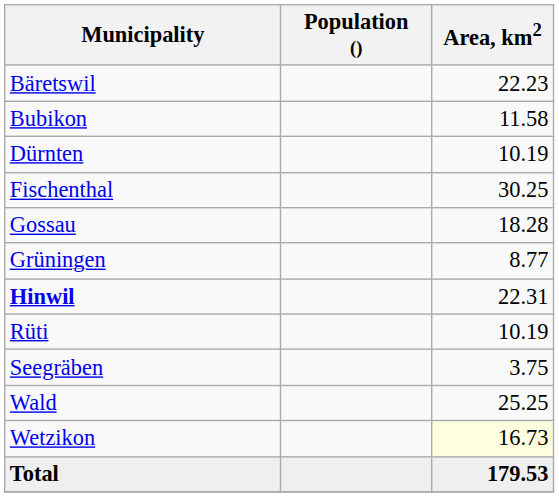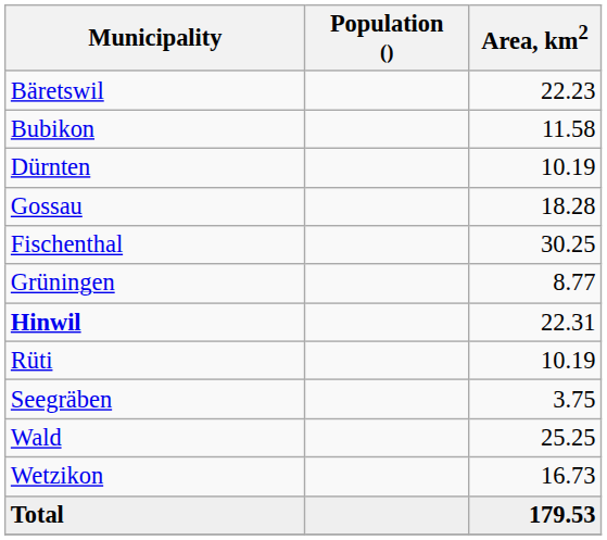 <table class="wikitable">
 <tr>
 <th width="190">Municipality</th>
 <th width="100">Population<br><small>()</small></th>
 <th width="80">Area, km<sup>2</sup></th>
 </tr>
 <tr>
 <td><a href='#'>Bäretswil</a></td>
 <td align="center"></td>
 <td align="right">22.23</td>
 </tr>
 <tr>
 <td><a href='#'>Bubikon</a></td>
 <td align="center"></td>
 <td align="right">11.58</td>
 </tr>
 <tr>
 <td><a href='#'>Dürnten</a></td>
 <td align="center"></td>
 <td align="right">10.19</td>
 </tr>
 <tr>
+<td><a href='#'>Gossau</a></td>
+<td align="center"></td>
+<td align="right">18.28</td>
+</tr>
+<tr>
 <td><a href='#'>Fischenthal</a></td>
 <td align="center"></td>
 <td align="right">30.25</td>
-</tr>
-<tr>
-<td><a href='#'>Gossau</a></td>
-<td align="center"></td>
-<td align="right">18.28</td>
 </tr>
 <tr>
 <td><a href='#'>Grüningen</a></td>
 <td align="center"></td>
 <td align="right">8.77</td>
 </tr>
 <tr>
 <td><strong><a href='#'>Hinwil</a></strong></td>
 <td align="center"></td>
 <td align="right">22.31</td>
 </tr>
 <tr>
 <td><a href='#'>Rüti</a></td>
 <td align="center"></td>
 <td align="right">10.19</td>
 </tr>
 <tr>
 <td><a href='#'>Seegräben</a></td>
 <td align="center"></td>
 <td align="right">3.75</td>
 </tr>
 <tr>
 <td><a href='#'>Wald</a></td>
 <td align="center"></td>
 <td align="right">25.25</td>
 </tr>
 <tr>
 <td><a href='#'>Wetzikon</a></td>
 <td align="center"></td>
-<td align="right" style="background: lightyellow;">16.73</td>
+<td align="right">16.73</td>
 </tr>
 <tr style="background-color:#EFEFEF;">
 <td align="left"><strong>Total</strong></td>
 <td align="center"><strong></strong></td>
 <td align="right"><strong>179.53</strong></td>
 </tr>
 <tr>
 </tr>
 </table>
